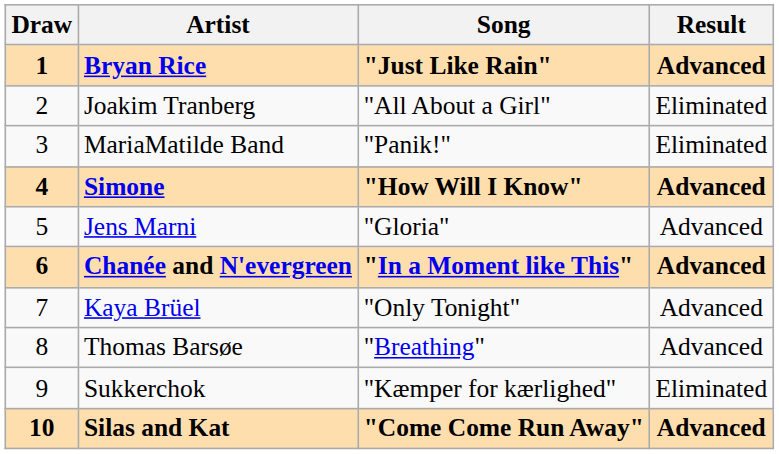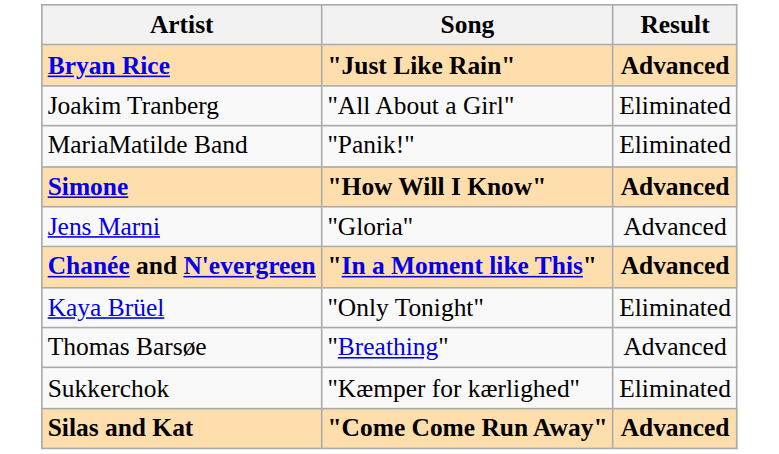 <table class="sortable wikitable" style="margin: 1em auto 1em auto; text-align:center">
 <tr>
-<th>Draw</th>
 <th>Artist</th>
 <th>Song</th>
 <th>Result</th>
 </tr>
 <tr style="font-weight:bold; background:navajowhite">
-<td>1</td>
 <td style="text-align:left;"><a href='#'>Bryan Rice</a></td>
 <td style="text-align:left;">"Just Like Rain"</td>
 <td>Advanced</td>
 </tr>
 <tr>
-<td>2</td>
 <td style="text-align:left;">Joakim Tranberg</td>
 <td style="text-align:left;">"All About a Girl"</td>
 <td>Eliminated</td>
 </tr>
 <tr>
-<td>3</td>
 <td style="text-align:left;">MariaMatilde Band</td>
 <td style="text-align:left;">"Panik!"</td>
 <td>Eliminated</td>
 </tr>
 <tr style="font-weight:bold;background:navajowhite">
-<td>4</td>
 <td style="text-align:left;"><a href='#'>Simone</a></td>
 <td style="text-align:left;">"How Will I Know"</td>
 <td>Advanced</td>
 </tr>
 <tr>
-<td>5</td>
 <td style="text-align:left;"><a href='#'>Jens Marni</a></td>
 <td style="text-align:left;">"Gloria"</td>
 <td>Advanced</td>
 </tr>
 <tr style="font-weight:bold; background:navajowhite">
-<td>6</td>
 <td style="text-align:left;"><a href='#'>Chanée</a> and <a href='#'>N'evergreen</a></td>
 <td style="text-align:left;">"<a href='#'>In a Moment like This</a>"</td>
 <td>Advanced</td>
 </tr>
 <tr>
-<td>7</td>
 <td style="text-align:left;"><a href='#'>Kaya Brüel</a></td>
 <td style="text-align:left;">"Only Tonight"</td>
-<td>Advanced</td>
+<td>Eliminated</td>
 </tr>
 <tr>
-<td>8</td>
 <td style="text-align:left;">Thomas Barsøe</td>
 <td style="text-align:left;">"<a href='#'>Breathing</a>"</td>
 <td>Advanced</td>
 </tr>
 <tr>
-<td>9</td>
 <td style="text-align:left;">Sukkerchok</td>
 <td style="text-align:left;">"Kæmper for kærlighed"</td>
 <td>Eliminated</td>
 </tr>
 <tr style="font-weight:bold; background:navajowhite">
-<td>10</td>
 <td style="text-align:left;">Silas and Kat</td>
 <td style="text-align:left;">"Come Come Run Away"</td>
 <td>Advanced</td>
 </tr>
 </table>
